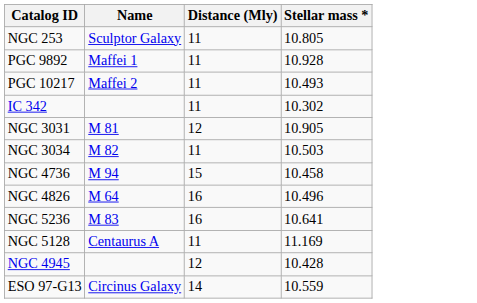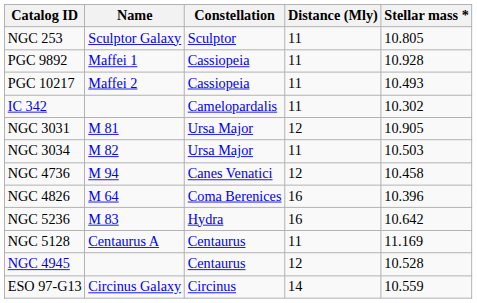 <table class="wikitable">
 <tr>
 <th>Catalog ID</th>
 <th>Name</th>
+<th>Constellation</th>
 <th>Distance (Mly)</th>
 <th>Stellar mass *</th>
 </tr>
 <tr>
 <td>NGC 253</td>
 <td><a href='#'>Sculptor Galaxy</a></td>
+<td><a href='#'>Sculptor</a></td>
 <td>11</td>
 <td>10.805</td>
 </tr>
 <tr>
 <td>PGC 9892</td>
 <td><a href='#'>Maffei 1</a></td>
+<td><a href='#'>Cassiopeia</a></td>
 <td>11</td>
 <td>10.928</td>
 </tr>
 <tr>
 <td>PGC 10217</td>
 <td><a href='#'>Maffei 2</a></td>
+<td><a href='#'>Cassiopeia</a></td>
 <td>11</td>
 <td>10.493</td>
 </tr>
 <tr>
 <td><a href='#'>IC 342</a></td>
 <td> </td>
+<td><a href='#'>Camelopardalis</a></td>
 <td>11</td>
 <td>10.302</td>
 </tr>
 <tr>
 <td>NGC 3031</td>
 <td><a href='#'>M 81</a></td>
+<td><a href='#'>Ursa Major</a></td>
 <td>12</td>
 <td>10.905</td>
 </tr>
 <tr>
 <td>NGC 3034</td>
 <td><a href='#'>M 82</a></td>
+<td><a href='#'>Ursa Major</a></td>
 <td>11</td>
 <td>10.503</td>
 </tr>
 <tr>
 <td>NGC 4736</td>
 <td><a href='#'>M 94</a></td>
-<td>15</td>
+<td><a href='#'>Canes Venatici</a></td>
+<td>12</td>
 <td>10.458</td>
 </tr>
 <tr>
 <td>NGC 4826</td>
 <td><a href='#'>M 64</a></td>
+<td><a href='#'>Coma Berenices</a></td>
 <td>16</td>
-<td>10.496</td>
+<td>10.396</td>
 </tr>
 <tr>
 <td>NGC 5236</td>
 <td><a href='#'>M 83</a></td>
+<td><a href='#'>Hydra</a></td>
 <td>16</td>
-<td>10.641</td>
+<td>10.642</td>
 </tr>
 <tr>
 <td>NGC 5128</td>
 <td><a href='#'>Centaurus A</a></td>
+<td><a href='#'>Centaurus</a></td>
 <td>11</td>
 <td>11.169</td>
 </tr>
 <tr>
 <td><a href='#'>NGC 4945</a></td>
 <td> </td>
+<td><a href='#'>Centaurus</a></td>
 <td>12</td>
-<td>10.428</td>
+<td>10.528</td>
 </tr>
 <tr>
 <td>ESO 97-G13</td>
 <td><a href='#'>Circinus Galaxy</a></td>
+<td><a href='#'>Circinus</a></td>
 <td>14</td>
 <td>10.559</td>
 </tr>
 </table>
